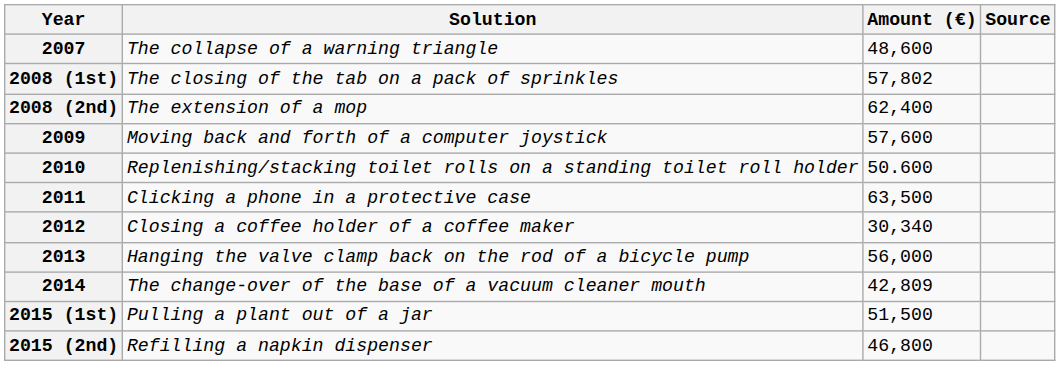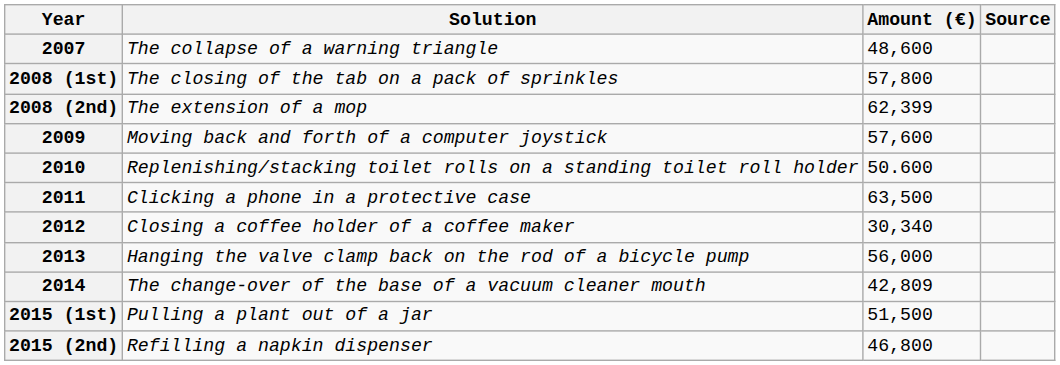 <table class="wikitable">
 <tr>
 <th>Year</th>
 <th>Solution</th>
 <th>Amount (€)</th>
 <th>Source</th>
 </tr>
 <tr>
 <th>2007</th>
 <td><em>The collapse of a warning triangle</em></td>
 <td>48,600</td>
 <td></td>
 </tr>
 <tr>
 <th>2008 (1st)</th>
 <td><em>The closing of the tab on a pack of sprinkles</em></td>
-<td>57,802</td>
+<td>57,800</td>
 <td></td>
 </tr>
 <tr>
 <th>2008 (2nd)</th>
 <td><em>The extension of a mop</em></td>
-<td>62,400</td>
+<td>62,399</td>
 <td></td>
 </tr>
 <tr>
 <th>2009</th>
 <td><em>Moving back and forth of a computer joystick</em></td>
 <td>57,600</td>
 <td></td>
 </tr>
 <tr>
 <th>2010</th>
 <td><em>Replenishing/stacking toilet rolls on a standing toilet roll holder</em></td>
 <td>50.600</td>
 <td></td>
 </tr>
 <tr>
 <th>2011</th>
 <td><em>Clicking a phone in a protective case</em></td>
 <td>63,500</td>
 <td></td>
 </tr>
 <tr>
 <th>2012</th>
 <td><em>Closing a coffee holder of a coffee maker</em></td>
 <td>30,340</td>
 <td></td>
 </tr>
 <tr>
 <th>2013</th>
 <td><em>Hanging the valve clamp back on the rod of a bicycle pump</em></td>
 <td>56,000</td>
 <td></td>
 </tr>
 <tr>
 <th>2014</th>
 <td><em>The change-over of the base of a vacuum cleaner mouth</em></td>
 <td>42,809</td>
 <td></td>
 </tr>
 <tr>
 <th>2015 (1st)</th>
 <td><em>Pulling a plant out of a jar</em></td>
 <td>51,500</td>
 <td></td>
 </tr>
 <tr>
 <th>2015 (2nd)</th>
 <td><em>Refilling a napkin dispenser</em></td>
 <td>46,800</td>
 <td></td>
 </tr>
 </table>
